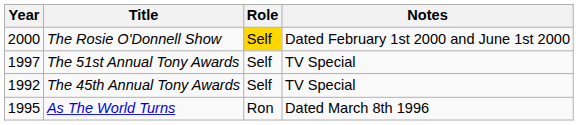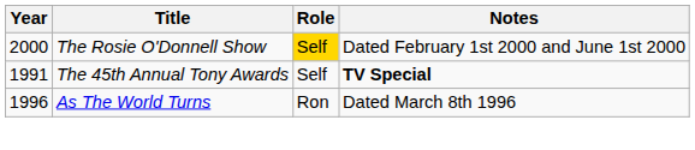 <table class="wikitable sortable">
 <tr>
 <th>Year</th>
 <th>Title</th>
 <th>Role</th>
 <th>Notes</th>
 </tr>
 <tr>
 <td>2000</td>
 <td><em>The Rosie O'Donnell Show</em></td>
 <td style="background: gold;">Self</td>
 <td>Dated February 1st 2000 and June 1st 2000</td>
 </tr>
 <tr>
-<td>1997</td>
-<td><em>The 51st Annual Tony Awards</em></td>
+<td>1991</td>
+<td><em>The 45th Annual Tony Awards</em></td>
 <td>Self</td>
-<td>TV Special</td>
+<td><strong>TV Special</strong></td>
 </tr>
 <tr>
-<td>1992</td>
-<td><em>The 45th Annual Tony Awards</em></td>
-<td>Self</td>
-<td>TV Special</td>
-</tr>
-<tr>
-<td>1995</td>
+<td>1996</td>
 <td><em><a href='#'>As The World Turns</a></em></td>
 <td>Ron</td>
 <td>Dated March 8th 1996</td>
 </tr>
 </table>
